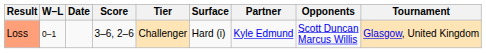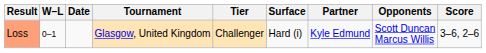 <table class="wikitable">
 <tr>
 <th>Result</th>
 <th class="unsortable">W–L</th>
 <th>Date</th>
-<th class="unsortable">Score</th>
+<th>Tournament</th>
 <th>Tier</th>
 <th>Surface</th>
 <th>Partner</th>
 <th>Opponents</th>
-<th>Tournament</th>
+<th class="unsortable">Score</th>
 </tr>
 <tr>
 <td bgcolor=FFA07A>Loss</td>
 <td><small>0–1</small></td>
 <td><a href='#'></a></td>
-<td>3–6, 2–6</td>
+<td style="background:moccasin;"><a href='#'>Glasgow</a>, United Kingdom</td>
 <td style="background:moccasin;">Challenger</td>
 <td>Hard (i)</td>
 <td> <a href='#'>Kyle Edmund</a></td>
 <td> <a href='#'>Scott Duncan</a><br> <a href='#'>Marcus Willis</a></td>
-<td style="background:moccasin;"><a href='#'>Glasgow</a>, United Kingdom</td>
+<td>3–6, 2–6</td>
 </tr>
 </table>
